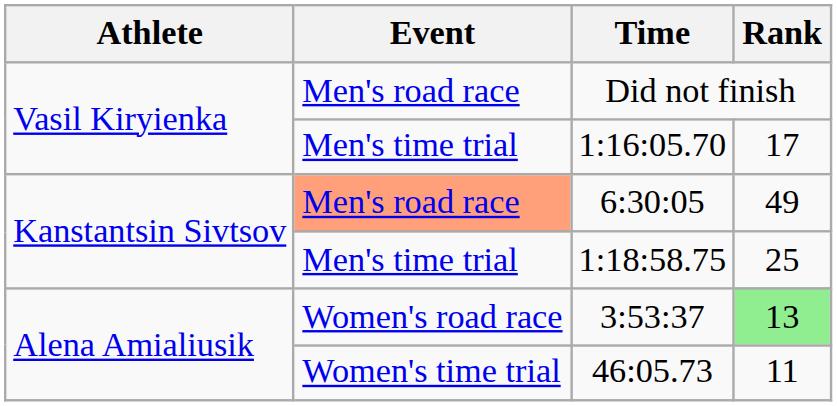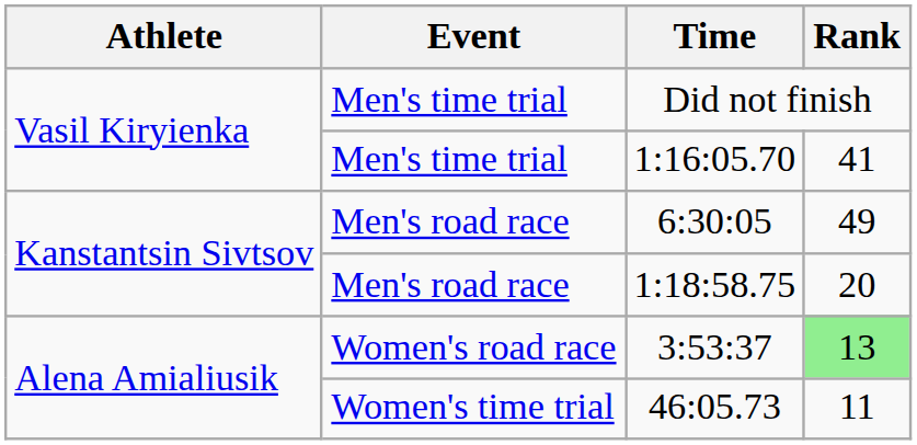 <table class="wikitable" style="font-size:90%">
 <tr>
 <th>Athlete</th>
 <th>Event</th>
 <th>Time</th>
 <th>Rank</th>
 </tr>
 <tr align=center>
 <td align=left rowspan=2><a href='#'>Vasil Kiryienka</a></td>
-<td align=left><a href='#'>Men's road race</a></td>
+<td align=left><a href='#'>Men's time trial</a></td>
 <td colspan=2>Did not finish</td>
 </tr>
 <tr align=center>
 <td align=left><a href='#'>Men's time trial</a></td>
 <td>1:16:05.70</td>
-<td>17</td>
+<td>41</td>
 </tr>
 <tr align=center>
 <td align=left rowspan=2><a href='#'>Kanstantsin Sivtsov</a></td>
-<td align=left style="background: lightsalmon;"><a href='#'>Men's road race</a></td>
+<td align=left><a href='#'>Men's road race</a></td>
 <td>6:30:05</td>
 <td>49</td>
 </tr>
 <tr align=center>
-<td align=left><a href='#'>Men's time trial</a></td>
+<td align=left><a href='#'>Men's road race</a></td>
 <td>1:18:58.75</td>
-<td>25</td>
+<td>20</td>
 </tr>
 <tr align=center>
 <td align=left rowspan=2><a href='#'>Alena Amialiusik</a></td>
 <td align=left><a href='#'>Women's road race</a></td>
 <td>3:53:37</td>
 <td style="background: lightgreen;">13</td>
 </tr>
 <tr align=center>
 <td align=left><a href='#'>Women's time trial</a></td>
 <td>46:05.73</td>
 <td>11</td>
 </tr>
 </table>
